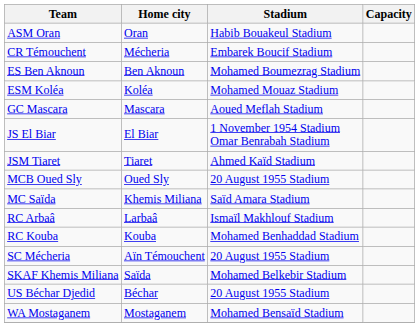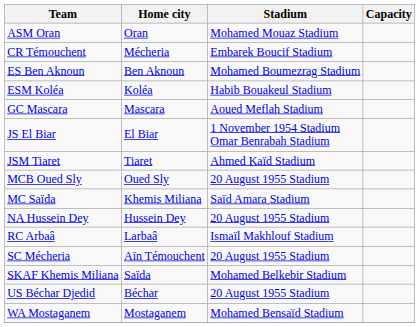 <table class="wikitable sortable">
 <tr>
 <th>Team</th>
 <th>Home city</th>
 <th>Stadium</th>
 <th>Capacity</th>
 </tr>
 <tr>
 <td><a href='#'>ASM Oran</a></td>
 <td><a href='#'>Oran</a></td>
-<td><a href='#'>Habib Bouakeul Stadium</a></td>
+<td><a href='#'>Mohamed Mouaz Stadium</a></td>
 <td style="text-align:center"></td>
 </tr>
 <tr>
 <td><a href='#'>CR Témouchent</a></td>
 <td><a href='#'>Mécheria</a></td>
 <td><a href='#'>Embarek Boucif Stadium</a></td>
 <td style="text-align:center"></td>
 </tr>
 <tr>
 <td><a href='#'>ES Ben Aknoun</a></td>
 <td><a href='#'>Ben Aknoun</a></td>
 <td><a href='#'>Mohamed Boumezrag Stadium</a></td>
 <td style="text-align:center"></td>
 </tr>
 <tr>
 <td><a href='#'>ESM Koléa</a></td>
 <td><a href='#'>Koléa</a></td>
-<td><a href='#'>Mohamed Mouaz Stadium</a></td>
+<td><a href='#'>Habib Bouakeul Stadium</a></td>
 <td style="text-align:center"></td>
 </tr>
 <tr>
 <td><a href='#'>GC Mascara</a></td>
 <td><a href='#'>Mascara</a></td>
 <td><a href='#'>Aoued Meflah Stadium</a></td>
 <td style="text-align:center"></td>
 </tr>
 <tr>
 <td><a href='#'>JS El Biar</a></td>
 <td><a href='#'>El Biar</a></td>
 <td><a href='#'>1 November 1954 Stadium</a><br><a href='#'>Omar Benrabah Stadium</a></td>
 <td style="text-align:center"><br></td>
 </tr>
 <tr>
 <td><a href='#'>JSM Tiaret</a></td>
 <td><a href='#'>Tiaret</a></td>
 <td><a href='#'>Ahmed Kaïd Stadium</a></td>
 <td style="text-align:center"></td>
 </tr>
 <tr>
 <td><a href='#'>MCB Oued Sly</a></td>
 <td><a href='#'>Oued Sly</a></td>
 <td><a href='#'>20 August 1955 Stadium</a></td>
 <td style="text-align:center"></td>
 </tr>
 <tr>
 <td><a href='#'>MC Saïda</a></td>
 <td><a href='#'>Khemis Miliana</a></td>
 <td><a href='#'>Saïd Amara Stadium</a></td>
 <td style="text-align:center"></td>
 </tr>
 <tr>
+<td><a href='#'>NA Hussein Dey</a></td>
+<td><a href='#'>Hussein Dey</a></td>
+<td><a href='#'>20 August 1955 Stadium</a></td>
+<td style="text-align:center"></td>
+</tr>
+<tr>
 <td><a href='#'>RC Arbaâ</a></td>
 <td><a href='#'>Larbaâ</a></td>
 <td><a href='#'>Ismaïl Makhlouf Stadium</a></td>
-<td style="text-align:center"></td>
-</tr>
-<tr>
-<td><a href='#'>RC Kouba</a></td>
-<td><a href='#'>Kouba</a></td>
-<td><a href='#'>Mohamed Benhaddad Stadium</a></td>
 <td style="text-align:center"></td>
 </tr>
 <tr>
 <td><a href='#'>SC Mécheria</a></td>
 <td><a href='#'>Aïn Témouchent</a></td>
 <td><a href='#'>20 August 1955 Stadium</a></td>
 <td style="text-align:center"></td>
 </tr>
 <tr>
 <td><a href='#'>SKAF Khemis Miliana</a></td>
 <td><a href='#'>Saïda</a></td>
 <td><a href='#'>Mohamed Belkebir Stadium</a></td>
 <td style="text-align:center"></td>
 </tr>
 <tr>
 <td><a href='#'>US Béchar Djedid</a></td>
 <td><a href='#'>Béchar</a></td>
 <td><a href='#'>20 August 1955 Stadium</a></td>
 <td style="text-align:center"></td>
 </tr>
 <tr>
 <td><a href='#'>WA Mostaganem</a></td>
 <td><a href='#'>Mostaganem</a></td>
 <td><a href='#'>Mohamed Bensaïd Stadium</a></td>
 <td style="text-align:center"></td>
 </tr>
 <tr>
 </tr>
 </table>
